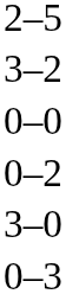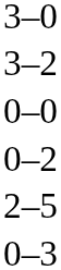 <table cellspacing=1 width=70%>
 <tr>
 <th width=25%></th>
 <th width=30%></th>
 <th width=15%></th>
 <th width=30%></th>
 </tr>
 <tr>
 <td></td>
 <td align=right></td>
-<td align=center>2–5</td>
+<td align=center>3–0</td>
 <td></td>
 </tr>
 <tr>
 <td></td>
 <td align=right></td>
 <td align=center>3–2</td>
 <td></td>
 </tr>
 <tr>
 <td></td>
 <td align=right></td>
 <td align=center>0–0</td>
 <td></td>
 </tr>
 <tr>
 <td></td>
 <td align=right></td>
 <td align=center>0–2</td>
 <td></td>
 </tr>
 <tr>
 <td></td>
 <td align=right></td>
-<td align=center>3–0</td>
+<td align=center>2–5</td>
 <td></td>
 </tr>
 <tr>
 <td></td>
 <td align=right></td>
 <td align=center>0–3</td>
 <td></td>
 </tr>
 </table>
